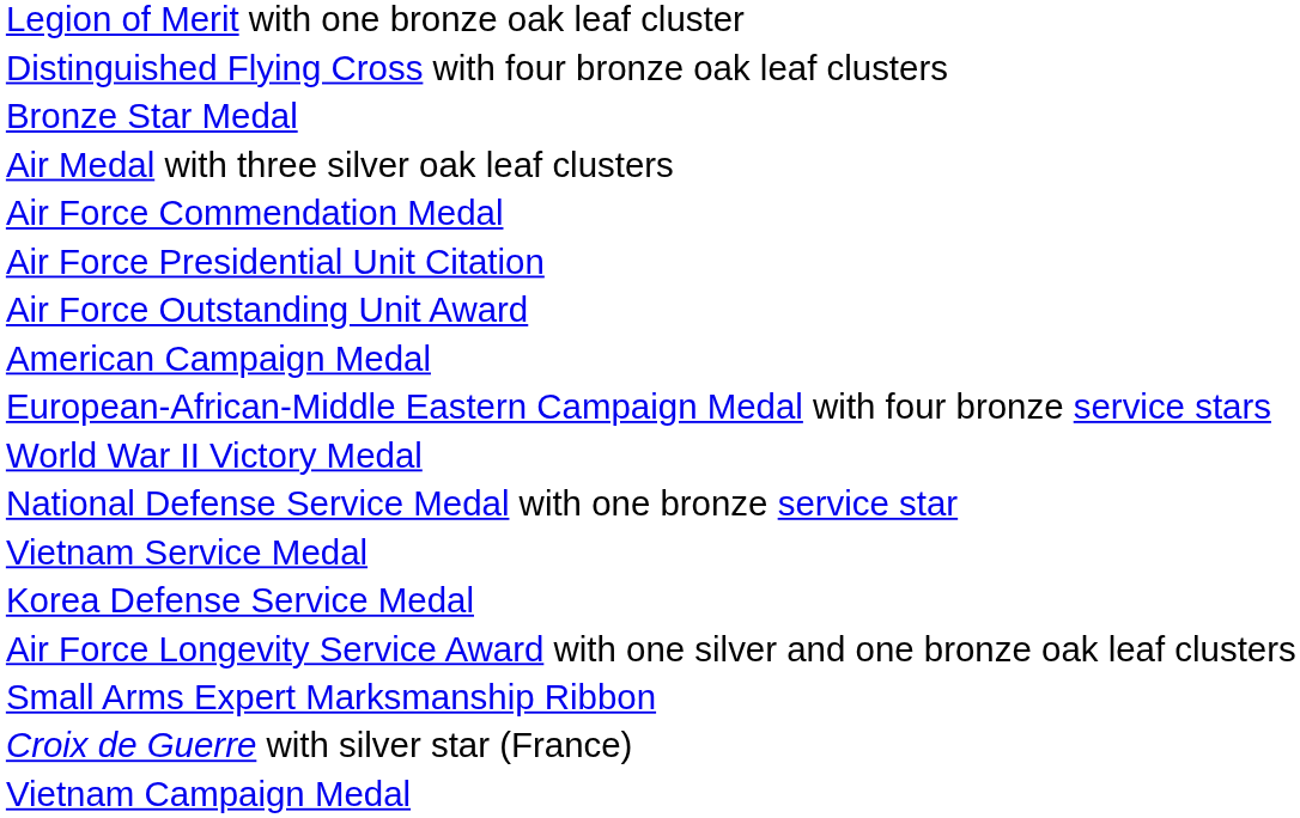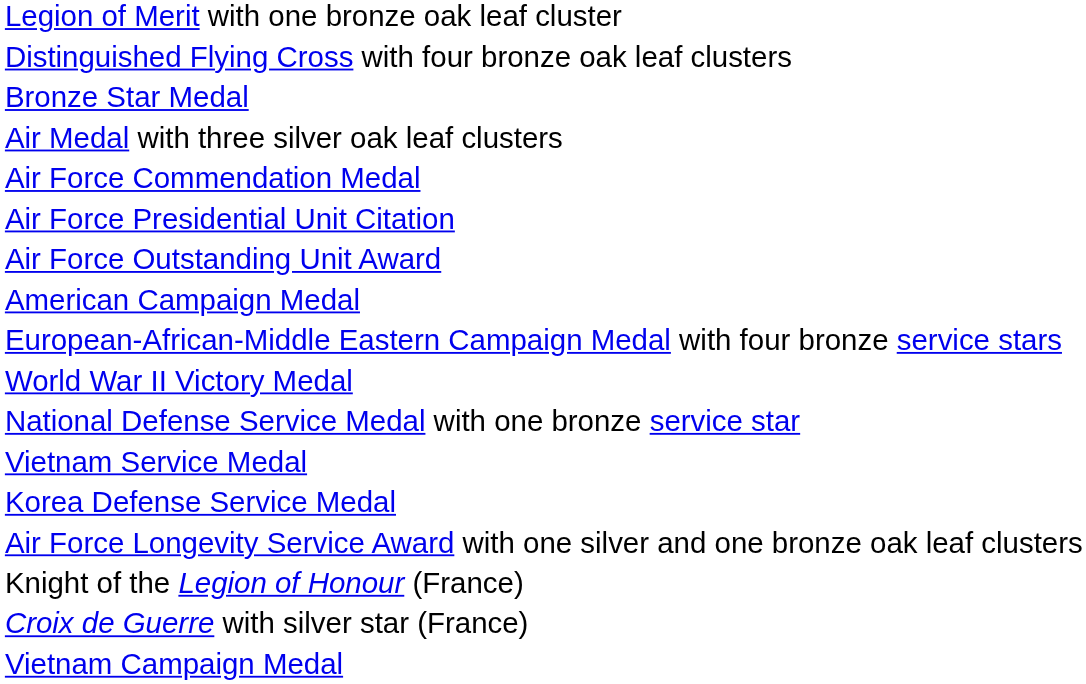 <table>
 <tr>
 <td></td>
 <td><a href='#'>Legion of Merit</a> with one bronze oak leaf cluster</td>
 </tr>
 <tr>
 <td></td>
 <td><a href='#'>Distinguished Flying Cross</a> with four bronze oak leaf clusters</td>
 </tr>
 <tr>
 <td></td>
 <td><a href='#'>Bronze Star Medal</a></td>
 </tr>
 <tr>
 <td></td>
 <td><a href='#'>Air Medal</a> with three silver oak leaf clusters</td>
 </tr>
 <tr>
 <td></td>
 <td><a href='#'>Air Force Commendation Medal</a></td>
 </tr>
 <tr>
 <td></td>
 <td><a href='#'>Air Force Presidential Unit Citation</a></td>
 </tr>
 <tr>
 <td></td>
 <td><a href='#'>Air Force Outstanding Unit Award</a></td>
 </tr>
 <tr>
 <td></td>
 <td><a href='#'>American Campaign Medal</a></td>
 </tr>
 <tr>
 <td></td>
 <td><a href='#'>European-African-Middle Eastern Campaign Medal</a> with four bronze <a href='#'>service stars</a></td>
 </tr>
 <tr>
 <td></td>
 <td><a href='#'>World War II Victory Medal</a></td>
 </tr>
 <tr>
 <td></td>
 <td><a href='#'>National Defense Service Medal</a> with one bronze <a href='#'>service star</a></td>
 </tr>
 <tr>
 <td></td>
 <td><a href='#'>Vietnam Service Medal</a></td>
 </tr>
 <tr>
 <td></td>
 <td><a href='#'>Korea Defense Service Medal</a></td>
 </tr>
 <tr>
 <td></td>
 <td><a href='#'>Air Force Longevity Service Award</a> with one silver and one bronze oak leaf clusters</td>
 </tr>
 <tr>
 <td></td>
-<td><a href='#'>Small Arms Expert Marksmanship Ribbon</a></td>
+<td>Knight of the <em><a href='#'>Legion of Honour</a></em> (France)</td>
 </tr>
 <tr>
 <td></td>
 <td><em><a href='#'>Croix de Guerre</a></em> with silver star (France)</td>
 </tr>
 <tr>
 <td></td>
 <td><a href='#'>Vietnam Campaign Medal</a></td>
 </tr>
 </table>
